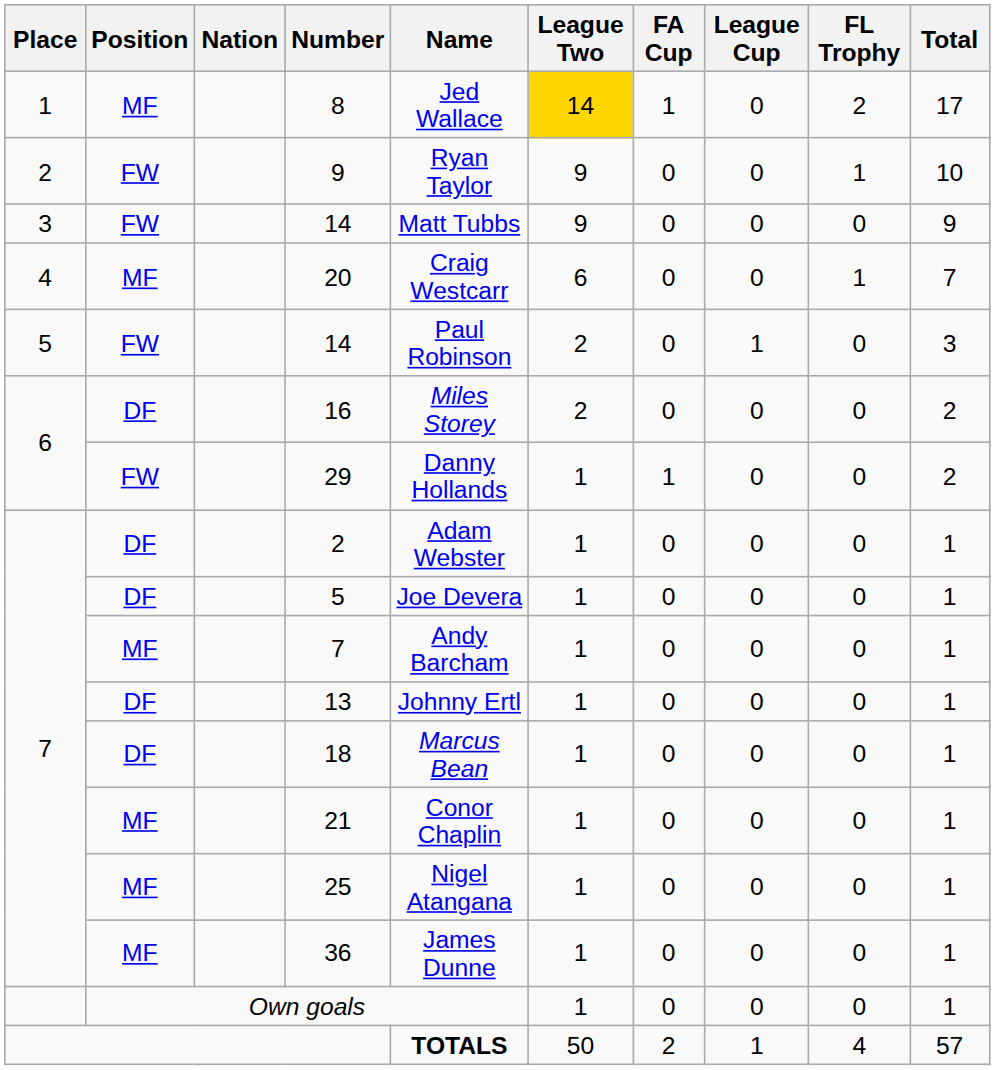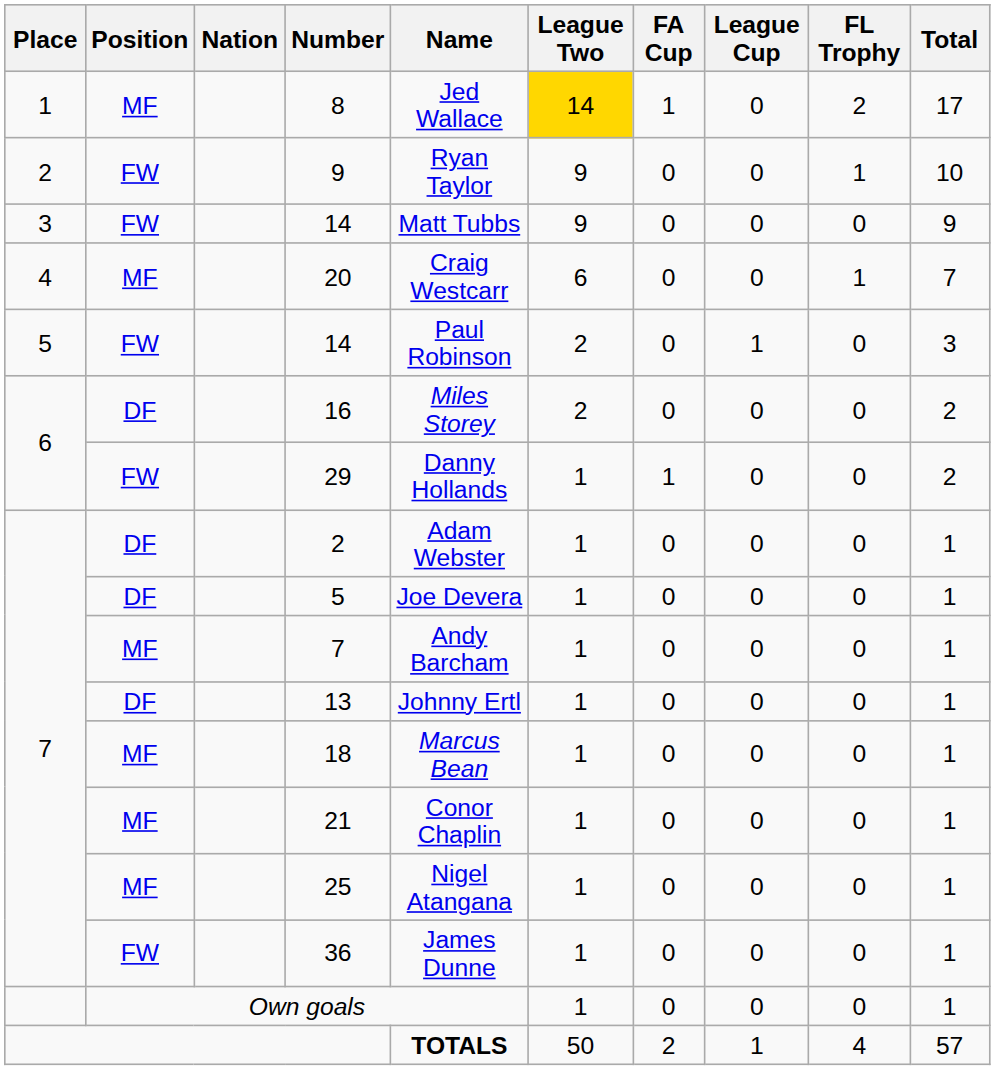 <table class="wikitable" style="font-size:95%;text-align:center">
 <tr>
 <th width=60>Place</th>
 <th width=60>Position</th>
 <th width=60>Nation</th>
 <th width=60>Number</th>
 <th width=150>Name</th>
 <th width=80>League Two</th>
 <th width=80>FA Cup</th>
 <th width=80>League Cup</th>
 <th width=80>FL Trophy</th>
 <th width=80>Total</th>
 </tr>
 <tr>
 <td>1</td>
 <td><a href='#'>MF</a></td>
 <td></td>
 <td>8</td>
 <td><a href='#'>Jed Wallace</a></td>
 <td style="background: gold;">14</td>
 <td>1</td>
 <td>0</td>
 <td>2</td>
 <td>17</td>
 </tr>
 <tr>
 <td>2</td>
 <td><a href='#'>FW</a></td>
 <td></td>
 <td>9</td>
 <td><a href='#'>Ryan Taylor</a></td>
 <td>9</td>
 <td>0</td>
 <td>0</td>
 <td>1</td>
 <td>10</td>
 </tr>
 <tr>
 <td>3</td>
 <td><a href='#'>FW</a></td>
 <td></td>
 <td>14</td>
 <td><a href='#'>Matt Tubbs</a></td>
 <td>9</td>
 <td>0</td>
 <td>0</td>
 <td>0</td>
 <td>9</td>
 </tr>
 <tr>
 <td>4</td>
 <td><a href='#'>MF</a></td>
 <td></td>
 <td>20</td>
 <td><a href='#'>Craig Westcarr</a></td>
 <td>6</td>
 <td>0</td>
 <td>0</td>
 <td>1</td>
 <td>7</td>
 </tr>
 <tr>
 <td>5</td>
 <td><a href='#'>FW</a></td>
 <td></td>
 <td>14</td>
 <td><a href='#'>Paul Robinson</a></td>
 <td>2</td>
 <td>0</td>
 <td>1</td>
 <td>0</td>
 <td>3</td>
 </tr>
 <tr>
 <td rowspan=2>6</td>
 <td><a href='#'>DF</a></td>
 <td></td>
 <td>16</td>
 <td><em><a href='#'>Miles Storey</a></em></td>
 <td>2</td>
 <td>0</td>
 <td>0</td>
 <td>0</td>
 <td>2</td>
 </tr>
 <tr>
 <td><a href='#'>FW</a></td>
 <td></td>
 <td>29</td>
 <td><a href='#'>Danny Hollands</a></td>
 <td>1</td>
 <td>1</td>
 <td>0</td>
 <td>0</td>
 <td>2</td>
 </tr>
 <tr>
 <td rowspan=8>7</td>
 <td><a href='#'>DF</a></td>
 <td></td>
 <td>2</td>
 <td><a href='#'>Adam Webster</a></td>
 <td>1</td>
 <td>0</td>
 <td>0</td>
 <td>0</td>
 <td>1</td>
 </tr>
 <tr>
 <td><a href='#'>DF</a></td>
 <td></td>
 <td>5</td>
 <td><a href='#'>Joe Devera</a></td>
 <td>1</td>
 <td>0</td>
 <td>0</td>
 <td>0</td>
 <td>1</td>
 </tr>
 <tr>
 <td><a href='#'>MF</a></td>
 <td></td>
 <td>7</td>
 <td><a href='#'>Andy Barcham</a></td>
 <td>1</td>
 <td>0</td>
 <td>0</td>
 <td>0</td>
 <td>1</td>
 </tr>
 <tr>
 <td><a href='#'>DF</a></td>
 <td></td>
 <td>13</td>
 <td><a href='#'>Johnny Ertl</a></td>
 <td>1</td>
 <td>0</td>
 <td>0</td>
 <td>0</td>
 <td>1</td>
 </tr>
 <tr>
-<td><a href='#'>DF</a></td>
+<td><a href='#'>MF</a></td>
 <td></td>
 <td>18</td>
 <td><em><a href='#'>Marcus Bean</a></em></td>
 <td>1</td>
 <td>0</td>
 <td>0</td>
 <td>0</td>
 <td>1</td>
 </tr>
 <tr>
 <td><a href='#'>MF</a></td>
 <td></td>
 <td>21</td>
 <td><a href='#'>Conor Chaplin</a></td>
 <td>1</td>
 <td>0</td>
 <td>0</td>
 <td>0</td>
 <td>1</td>
 </tr>
 <tr>
 <td><a href='#'>MF</a></td>
 <td></td>
 <td>25</td>
 <td><a href='#'>Nigel Atangana</a></td>
 <td>1</td>
 <td>0</td>
 <td>0</td>
 <td>0</td>
 <td>1</td>
 </tr>
 <tr>
-<td><a href='#'>MF</a></td>
+<td><a href='#'>FW</a></td>
 <td></td>
 <td>36</td>
 <td><a href='#'>James Dunne</a></td>
 <td>1</td>
 <td>0</td>
 <td>0</td>
 <td>0</td>
 <td>1</td>
 </tr>
 <tr>
 <td></td>
 <td colspan=4><em>Own goals</em></td>
 <td>1</td>
 <td>0</td>
 <td>0</td>
 <td>0</td>
 <td>1</td>
 </tr>
 <tr>
 <td colspan=4></td>
 <td><strong>TOTALS</strong></td>
 <td>50</td>
 <td>2</td>
 <td>1</td>
 <td>4</td>
 <td>57</td>
 </tr>
 </table>
